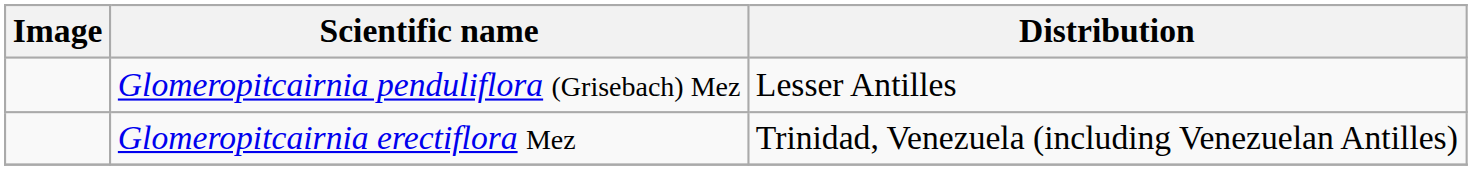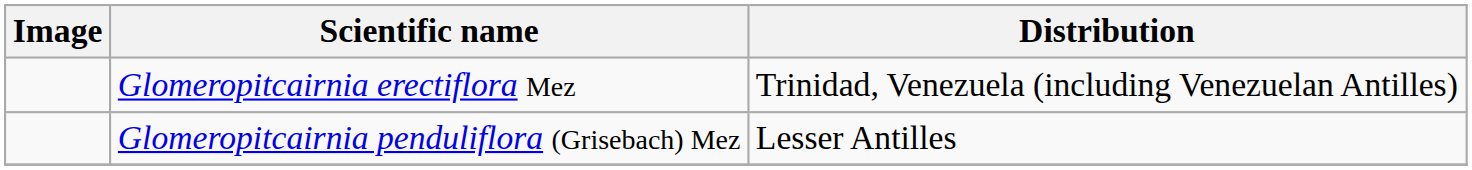 <table class="wikitable sortable">
 <tr>
 <th>Image</th>
 <th>Scientific name</th>
 <th>Distribution</th>
 </tr>
 <tr>
 <td></td>
+<td><em><a href='#'>Glomeropitcairnia erectiflora</a></em> <small>Mez</small></td>
+<td>Trinidad, Venezuela (including Venezuelan Antilles)</td>
+</tr>
+<tr>
+<td></td>
 <td><em><a href='#'>Glomeropitcairnia penduliflora</a></em> <small>(Grisebach) Mez</small></td>
 <td>Lesser Antilles</td>
 </tr>
 <tr>
-<td></td>
-<td><em><a href='#'>Glomeropitcairnia erectiflora</a></em> <small>Mez</small></td>
-<td>Trinidad, Venezuela (including Venezuelan Antilles)</td>
-</tr>
-<tr>
 </tr>
 </table>
